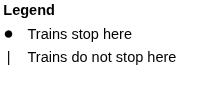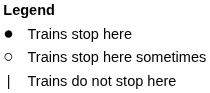 <table>
 <tr>
 <th style="text-align:left; background:transparent; " colspan="2"><small>Legend</small></th>
 </tr>
 <tr>
 <td style="text-align:center; background:transparent; padding-right:0.6em;">●</td>
 <td><small>Trains stop here</small></td>
 </tr>
 <tr>
+<td style="text-align:center; background:transparent; padding-right:0.6em;">○</td>
+<td><small>Trains stop here sometimes</small></td>
+</tr>
+<tr>
 <td style="text-align:center; backgroundtransparent; padding-right:0.6em;"><small>|</small></td>
 <td><small>Trains do not stop here</small></td>
 </tr>
 </table>
